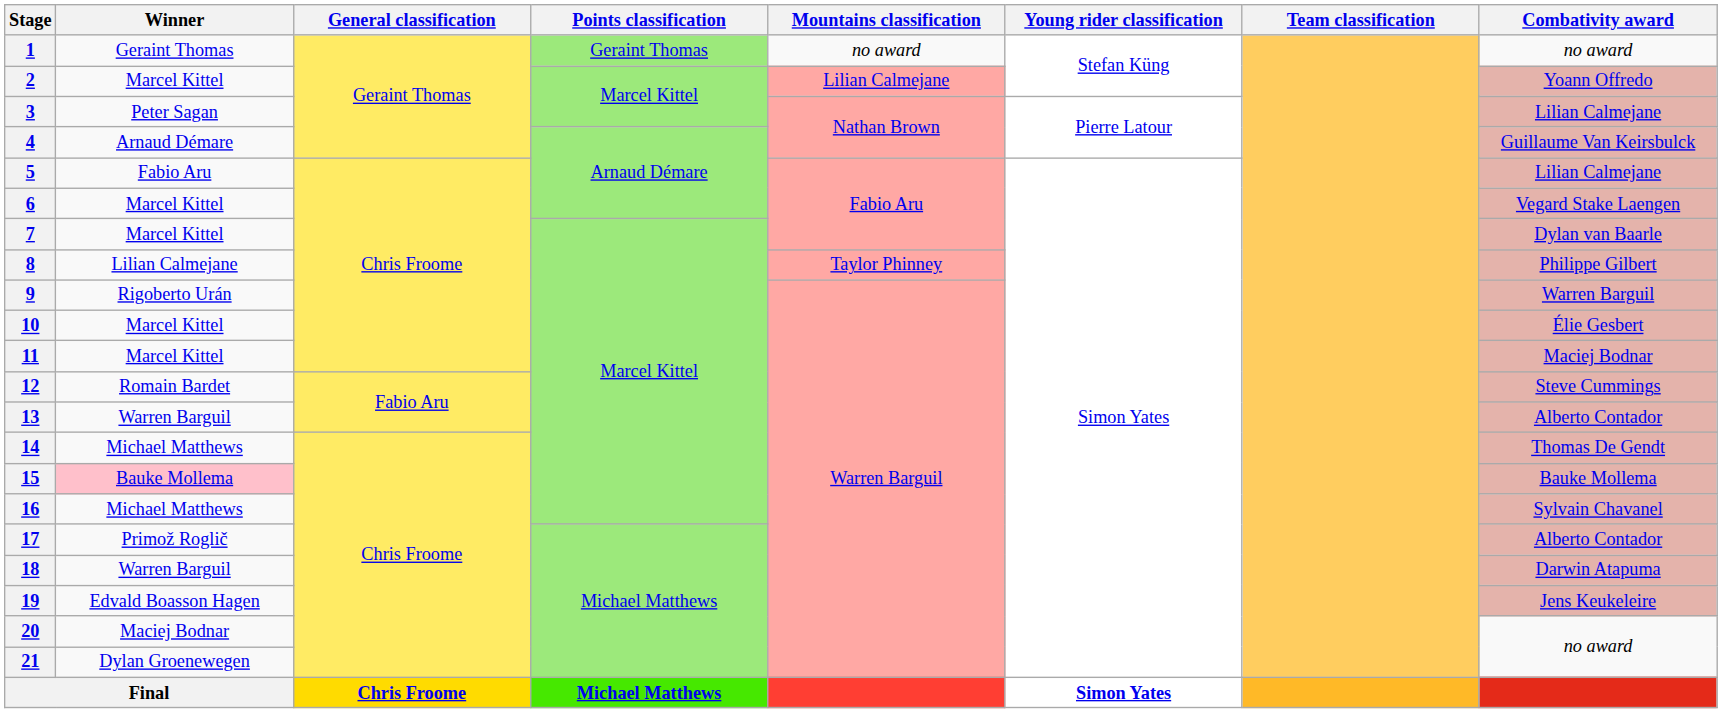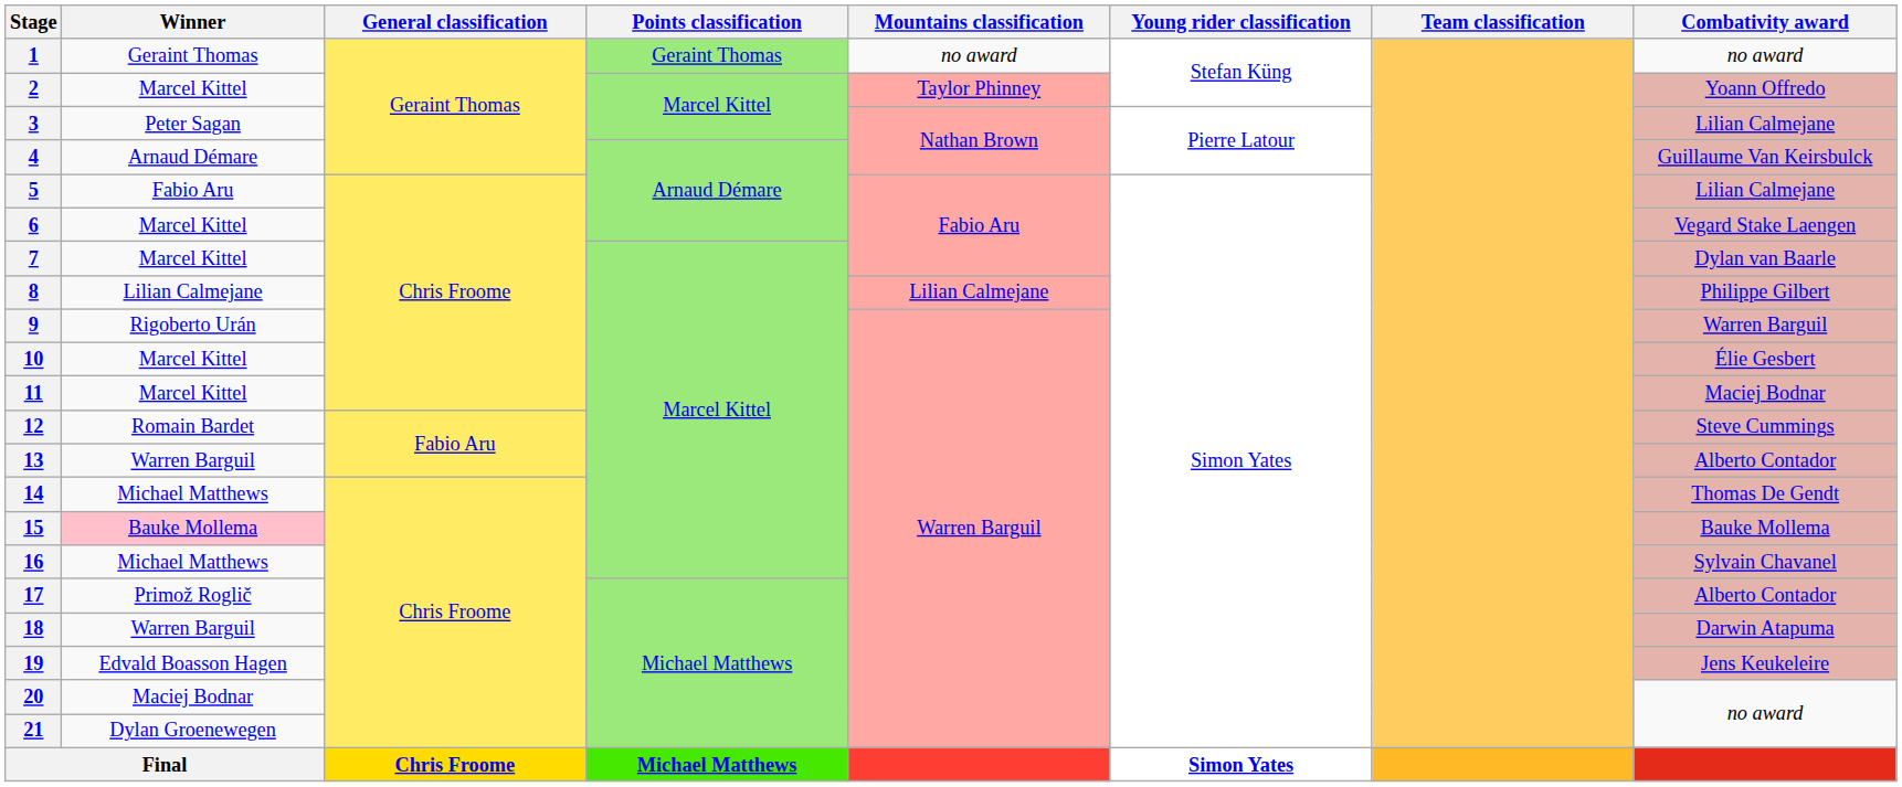 <table class="wikitable" style="text-align: center; font-size:smaller;">
 <tr>
 <th scope="col" style="width:1%;">Stage</th>
 <th scope="col" style="width:14%;">Winner</th>
 <th scope="col" style="width:14%;"><a href='#'>General classification</a><br></th>
 <th scope="col" style="width:14%;"><a href='#'>Points classification</a><br></th>
 <th scope="col" style="width:14%;"><a href='#'>Mountains classification</a><br></th>
 <th scope="col" style="width:14%;"><a href='#'>Young rider classification</a><br></th>
 <th scope="col" style="width:14%;"><a href='#'>Team classification</a><br></th>
 <th scope="col" style="width:14%;"><a href='#'>Combativity award</a><br></th>
 </tr>
 <tr>
 <th scope="row"><a href='#'>1</a></th>
 <td><a href='#'>Geraint Thomas</a></td>
 <td style="background:#FFEB64;" rowspan="4"><a href='#'>Geraint Thomas</a></td>
 <td style="background:#9CE97B;"><a href='#'>Geraint Thomas</a></td>
 <td><em>no award</em></td>
 <td style="background:white;" rowspan="2"><a href='#'>Stefan Küng</a></td>
 <td style="background:#FFCD5F;" rowspan="21"></td>
 <td><em>no award</em></td>
 </tr>
 <tr>
 <th scope="row"><a href='#'>2</a></th>
 <td><a href='#'>Marcel Kittel</a></td>
 <td style="background:#9CE97B;" rowspan="2"><a href='#'>Marcel Kittel</a></td>
-<td style="background:#FFA8A4;"><a href='#'>Lilian Calmejane</a></td>
+<td style="background:#FFA8A4;"><a href='#'>Taylor Phinney</a></td>
 <td style="background:#E4B3AB;"><a href='#'>Yoann Offredo</a></td>
 </tr>
 <tr>
 <th scope="row"><a href='#'>3</a></th>
 <td><a href='#'>Peter Sagan</a></td>
 <td style="background:#FFA8A4;" rowspan="2"><a href='#'>Nathan Brown</a></td>
 <td style="background:white;" rowspan="2"><a href='#'>Pierre Latour</a></td>
 <td style="background:#E4B3AB;"><a href='#'>Lilian Calmejane</a></td>
 </tr>
 <tr>
 <th scope="row"><a href='#'>4</a></th>
 <td><a href='#'>Arnaud Démare</a></td>
 <td style="background:#9CE97B;" rowspan="3"><a href='#'>Arnaud Démare</a></td>
 <td style="background:#E4B3AB;"><a href='#'>Guillaume Van Keirsbulck</a></td>
 </tr>
 <tr>
 <th scope="row"><a href='#'>5</a></th>
 <td><a href='#'>Fabio Aru</a></td>
 <td style="background:#FFEB64;" rowspan="7"><a href='#'>Chris Froome</a></td>
 <td style="background:#FFA8A4;" rowspan="3"><a href='#'>Fabio Aru</a></td>
 <td style="background:white;" rowspan="17"><a href='#'>Simon Yates</a></td>
 <td style="background:#E4B3AB;"><a href='#'>Lilian Calmejane</a></td>
 </tr>
 <tr>
 <th scope="row"><a href='#'>6</a></th>
 <td><a href='#'>Marcel Kittel</a></td>
 <td style="background:#E4B3AB;"><a href='#'>Vegard Stake Laengen</a></td>
 </tr>
 <tr>
 <th scope="row"><a href='#'>7</a></th>
 <td><a href='#'>Marcel Kittel</a></td>
 <td style="background:#9CE97B;" rowspan="10"><a href='#'>Marcel Kittel</a></td>
 <td style="background:#E4B3AB;"><a href='#'>Dylan van Baarle</a></td>
 </tr>
 <tr>
 <th scope="row"><a href='#'>8</a></th>
 <td><a href='#'>Lilian Calmejane</a></td>
-<td style="background:#FFA8A4;"><a href='#'>Taylor Phinney</a></td>
+<td style="background:#FFA8A4;"><a href='#'>Lilian Calmejane</a></td>
 <td style="background:#E4B3AB;"><a href='#'>Philippe Gilbert</a></td>
 </tr>
 <tr>
 <th scope="row"><a href='#'>9</a></th>
 <td><a href='#'>Rigoberto Urán</a></td>
 <td style="background:#FFA8A4;" rowspan="13"><a href='#'>Warren Barguil</a></td>
 <td style="background:#E4B3AB;"><a href='#'>Warren Barguil</a></td>
 </tr>
 <tr>
 <th scope="row"><a href='#'>10</a></th>
 <td><a href='#'>Marcel Kittel</a></td>
 <td style="background:#E4B3AB;"><a href='#'>Élie Gesbert</a></td>
 </tr>
 <tr>
 <th scope="row"><a href='#'>11</a></th>
 <td><a href='#'>Marcel Kittel</a></td>
 <td style="background:#E4B3AB;"><a href='#'>Maciej Bodnar</a></td>
 </tr>
 <tr>
 <th scope="row"><a href='#'>12</a></th>
 <td><a href='#'>Romain Bardet</a></td>
 <td style="background:#FFEB64;" rowspan="2"><a href='#'>Fabio Aru</a></td>
 <td style="background:#E4B3AB;"><a href='#'>Steve Cummings</a></td>
 </tr>
 <tr>
 <th scope="row"><a href='#'>13</a></th>
 <td><a href='#'>Warren Barguil</a></td>
 <td style="background:#E4B3AB;"><a href='#'>Alberto Contador</a></td>
 </tr>
 <tr>
 <th scope="row"><a href='#'>14</a></th>
 <td><a href='#'>Michael Matthews</a></td>
 <td style="background:#FFEB64;" rowspan="8"><a href='#'>Chris Froome</a></td>
 <td style="background:#E4B3AB;"><a href='#'>Thomas De Gendt</a></td>
 </tr>
 <tr>
 <th scope="row"><a href='#'>15</a></th>
 <td style="background: pink;"><a href='#'>Bauke Mollema</a></td>
 <td style="background:#E4B3AB;"><a href='#'>Bauke Mollema</a></td>
 </tr>
 <tr>
 <th scope="row"><a href='#'>16</a></th>
 <td><a href='#'>Michael Matthews</a></td>
 <td style="background:#E4B3AB;"><a href='#'>Sylvain Chavanel</a></td>
 </tr>
 <tr>
 <th scope="row"><a href='#'>17</a></th>
 <td><a href='#'>Primož Roglič</a></td>
 <td style="background:#9CE97B;" rowspan="5"><a href='#'>Michael Matthews</a></td>
 <td style="background:#E4B3AB;"><a href='#'>Alberto Contador</a></td>
 </tr>
 <tr>
 <th scope="row"><a href='#'>18</a></th>
 <td><a href='#'>Warren Barguil</a></td>
 <td style="background:#E4B3AB;"><a href='#'>Darwin Atapuma</a></td>
 </tr>
 <tr>
 <th scope="row"><a href='#'>19</a></th>
 <td><a href='#'>Edvald Boasson Hagen</a></td>
 <td style="background:#E4B3AB;"><a href='#'>Jens Keukeleire</a></td>
 </tr>
 <tr>
 <th scope="row"><a href='#'>20</a></th>
 <td><a href='#'>Maciej Bodnar</a></td>
 <td rowspan ="2"><em>no award</em></td>
 </tr>
 <tr>
 <th scope="row"><a href='#'>21</a></th>
 <td><a href='#'>Dylan Groenewegen</a></td>
 </tr>
 <tr>
 <th colspan="2">Final</th>
 <th style="background:#FFDB00;"><a href='#'>Chris Froome</a></th>
 <th style="background:#46E800;"><a href='#'>Michael Matthews</a></th>
 <th style="background:#FF3E33;"></th>
 <th style="background:white;"><a href='#'>Simon Yates</a></th>
 <th style="background:#FFB927;"></th>
 <th style="background:#E42A19;"></th>
 </tr>
 </table>
